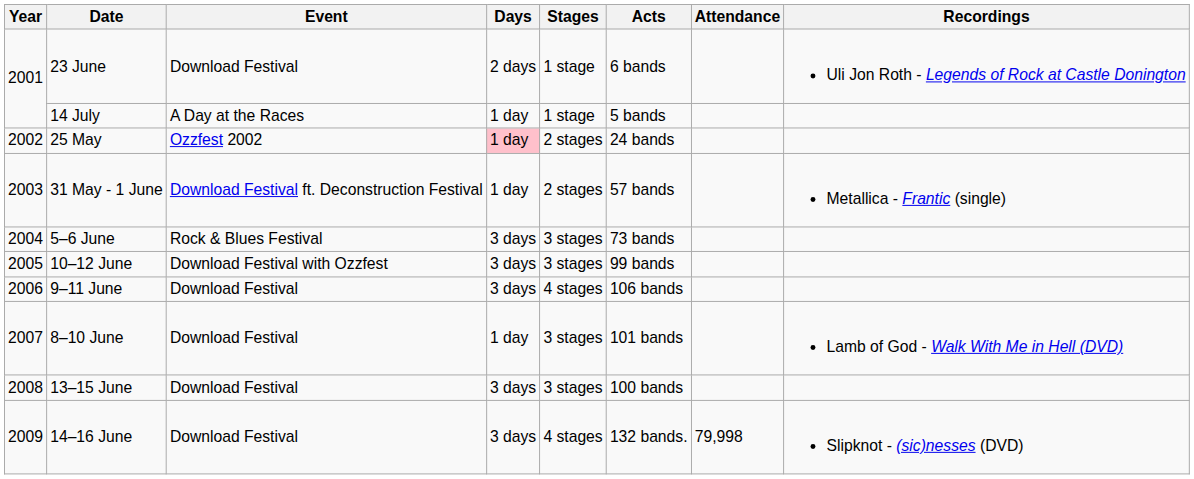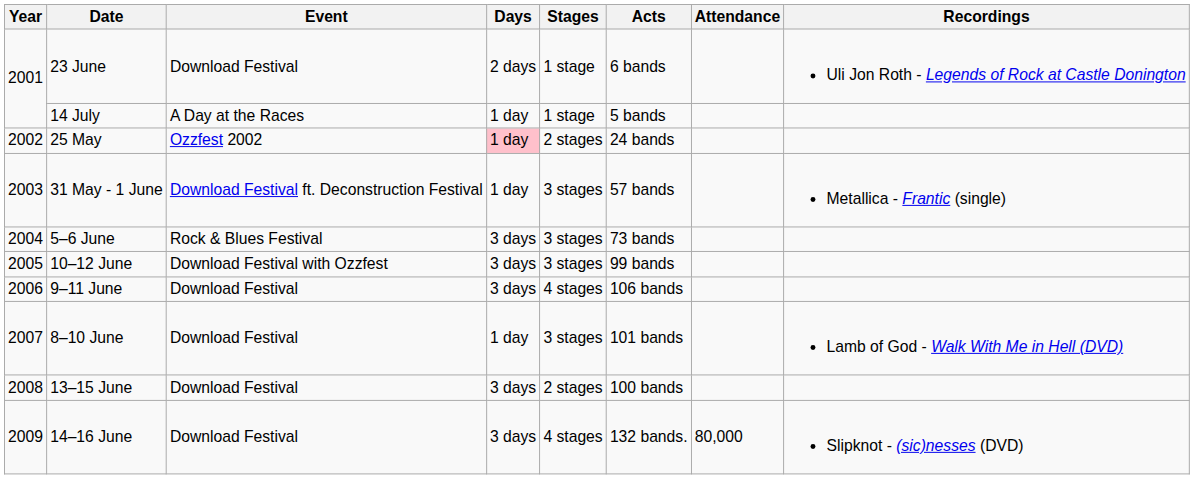 <table class="wikitable">
 <tr>
 <th>Year</th>
 <th>Date</th>
 <th>Event</th>
 <th>Days</th>
 <th>Stages</th>
 <th>Acts</th>
 <th>Attendance</th>
 <th>Recordings</th>
 </tr>
 <tr>
 <td rowspan=2>2001</td>
 <td>23 June</td>
 <td>Download Festival</td>
 <td>2 days</td>
 <td>1 stage</td>
 <td>6 bands</td>
 <td></td>
 <td><br><ul><li>Uli Jon Roth - <em><a href='#'>Legends of Rock at Castle Donington</a></em></li></ul></td>
 </tr>
 <tr>
 <td>14 July</td>
 <td>A Day at the Races<br></td>
 <td>1 day</td>
 <td>1 stage</td>
 <td>5 bands</td>
 <td></td>
 <td></td>
 </tr>
 <tr>
 <td>2002</td>
 <td>25 May</td>
 <td><a href='#'>Ozzfest</a> 2002</td>
 <td style="background: pink;">1 day</td>
 <td>2 stages</td>
 <td>24 bands</td>
 <td></td>
 <td></td>
 </tr>
 <tr>
 <td>2003</td>
 <td>31 May - 1 June</td>
 <td><a href='#'>Download Festival</a> ft. Deconstruction Festival</td>
 <td>1 day</td>
-<td>2 stages</td>
+<td>3 stages</td>
 <td>57 bands</td>
 <td></td>
 <td><br><ul><li>Metallica - <em><a href='#'>Frantic</a></em> (single)</li></ul></td>
 </tr>
 <tr>
 <td>2004</td>
 <td>5–6 June</td>
 <td>Rock & Blues Festival</td>
 <td>3 days</td>
 <td>3 stages</td>
 <td>73 bands</td>
 <td></td>
 <td></td>
 </tr>
 <tr>
 <td>2005</td>
 <td>10–12 June</td>
 <td>Download Festival with Ozzfest</td>
 <td>3 days</td>
 <td>3 stages</td>
 <td>99 bands</td>
 <td></td>
 <td></td>
 </tr>
 <tr>
 <td>2006</td>
 <td>9–11 June</td>
 <td>Download Festival</td>
 <td>3 days</td>
 <td>4 stages</td>
 <td>106 bands</td>
 <td></td>
 <td></td>
 </tr>
 <tr>
 <td>2007</td>
 <td>8–10 June</td>
 <td>Download Festival</td>
 <td>1 day</td>
 <td>3 stages</td>
 <td>101 bands</td>
 <td></td>
 <td><br><ul><li>Lamb of God - <em><a href='#'>Walk With Me in Hell (DVD)</a></em></li></ul></td>
 </tr>
 <tr>
 <td>2008</td>
 <td>13–15 June</td>
 <td>Download Festival</td>
 <td>3 days</td>
-<td>3 stages</td>
+<td>2 stages</td>
 <td>100 bands</td>
 <td></td>
 <td></td>
 </tr>
 <tr>
 <td>2009</td>
 <td>14–16 June</td>
 <td>Download Festival</td>
 <td>3 days</td>
 <td>4 stages</td>
 <td>132 bands.</td>
-<td>79,998</td>
+<td>80,000</td>
 <td><br><ul><li>Slipknot - <em><a href='#'>(sic)nesses</a></em> (DVD)</li></ul></td>
 </tr>
 </table>
